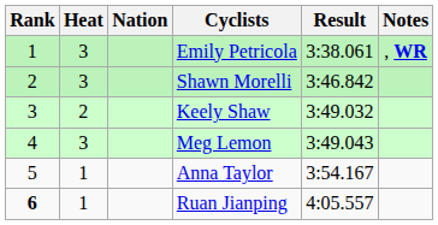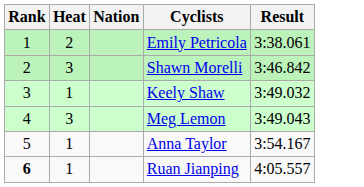 <table class="wikitable sortable" style="text-align:center;">
 <tr>
 <th>Rank</th>
 <th>Heat</th>
 <th>Nation</th>
 <th class="unsortable">Cyclists</th>
 <th>Result</th>
-<th class="unsortable">Notes</th>
 </tr>
 <tr bgcolor=bbf3bb>
 <td>1</td>
-<td>3</td>
+<td>2</td>
 <td align=left></td>
 <td align=left><a href='#'>Emily Petricola</a></td>
 <td>3:38.061</td>
-<td>, <strong><a href='#'>WR</a></strong></td>
 </tr>
 <tr bgcolor=bbf3bb>
 <td>2</td>
 <td>3</td>
 <td align=left></td>
 <td align=left><a href='#'>Shawn Morelli</a></td>
 <td>3:46.842</td>
-<td></td>
 </tr>
 <tr bgcolor=ccffcc>
 <td>3</td>
-<td>2</td>
+<td>1</td>
 <td align=left></td>
 <td align=left><a href='#'>Keely Shaw</a></td>
 <td>3:49.032</td>
-<td></td>
 </tr>
 <tr bgcolor=ccffcc>
 <td>4</td>
 <td>3</td>
 <td align=left></td>
 <td align=left><a href='#'>Meg Lemon</a></td>
 <td>3:49.043</td>
-<td></td>
 </tr>
 <tr>
 <td>5</td>
 <td>1</td>
 <td align=left></td>
 <td align=left><a href='#'>Anna Taylor</a></td>
 <td>3:54.167</td>
-<td></td>
 </tr>
 <tr>
 <td><strong>6</strong></td>
 <td>1</td>
 <td align=left></td>
 <td align=left><a href='#'>Ruan Jianping</a></td>
 <td>4:05.557</td>
-<td></td>
 </tr>
 </table>
